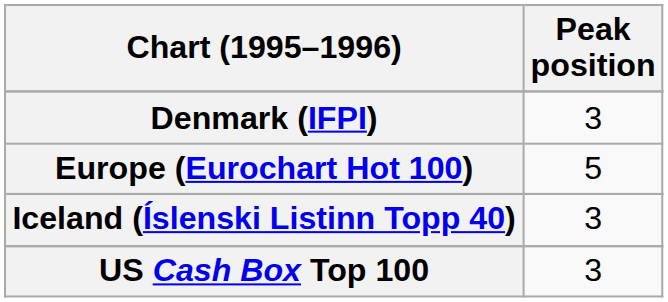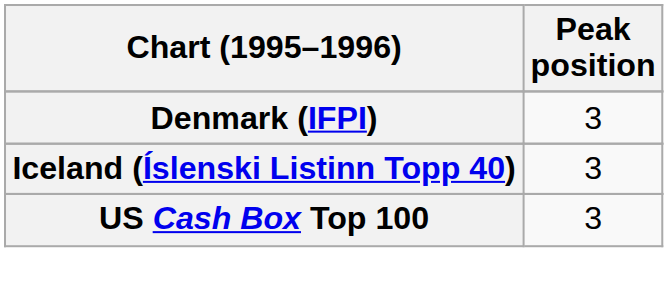 <table class="wikitable sortable plainrowheaders" style="text-align:center">
 <tr>
 <th>Chart (1995–1996)</th>
 <th>Peak<br>position</th>
 </tr>
 <tr>
 </tr>
 <tr>
 </tr>
 <tr>
 </tr>
 <tr>
 </tr>
 <tr>
 </tr>
 <tr>
 <th scope="row">Denmark (<a href='#'>IFPI</a>)</th>
 <td>3</td>
-</tr>
-<tr>
-<th scope="row">Europe (<a href='#'>Eurochart Hot 100</a>)</th>
-<td>5</td>
 </tr>
 <tr>
 </tr>
 <tr>
 <th scope="row">Iceland (<a href='#'>Íslenski Listinn Topp 40</a>)</th>
 <td>3</td>
 </tr>
 <tr>
 </tr>
 <tr>
 </tr>
 <tr>
 </tr>
 <tr>
 </tr>
 <tr>
 </tr>
 <tr>
 </tr>
 <tr>
 </tr>
 <tr>
 </tr>
 <tr>
 </tr>
 <tr>
 </tr>
 <tr>
 </tr>
 <tr>
 </tr>
 <tr>
 </tr>
 <tr>
 </tr>
 <tr>
 <th scope="row">US <em><a href='#'>Cash Box</a></em> Top 100</th>
 <td>3</td>
 </tr>
 </table>
